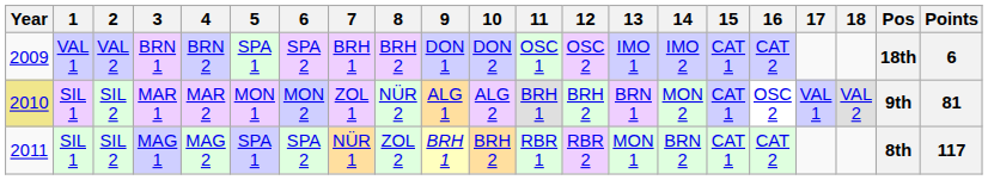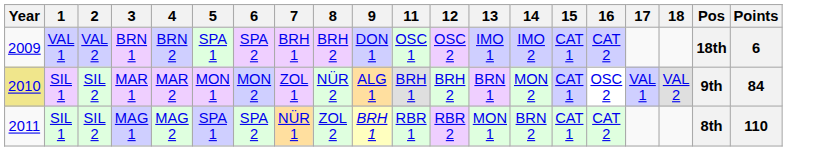 <table class="wikitable" style="text-align:center; font-size:85%">
 <tr>
 <th>Year</th>
 <th>1</th>
 <th>2</th>
 <th>3</th>
 <th>4</th>
 <th>5</th>
 <th>6</th>
 <th>7</th>
 <th>8</th>
 <th>9</th>
-<th>10</th>
 <th>11</th>
 <th>12</th>
 <th>13</th>
 <th>14</th>
 <th>15</th>
 <th>16</th>
 <th>17</th>
 <th>18</th>
 <th>Pos</th>
 <th>Points</th>
 </tr>
 <tr>
 <td><a href='#'>2009</a></td>
 <td style="background:#CFCFFF;"><a href='#'>VAL<br>1</a><br></td>
 <td style="background:#CFCFFF;"><a href='#'>VAL<br>2</a><br></td>
 <td style="background:#EFCFFF;"><a href='#'>BRN<br>1</a><br></td>
 <td style="background:#CFCFFF;"><a href='#'>BRN<br>2</a><br></td>
 <td style="background:#DFFFDF;"><a href='#'>SPA<br>1</a><br></td>
 <td style="background:#EFCFFF;"><a href='#'>SPA<br>2</a><br></td>
 <td style="background:#EFCFFF;"><a href='#'>BRH<br>1</a><br></td>
 <td style="background:#EFCFFF;"><a href='#'>BRH<br>2</a><br></td>
 <td style="background:#CFCFFF;"><a href='#'>DON<br>1</a><br></td>
-<td style="background:#CFCFFF;"><a href='#'>DON<br>2</a><br></td>
 <td style="background:#DFFFDF;"><a href='#'>OSC<br>1</a><br></td>
 <td style="background:#EFCFFF;"><a href='#'>OSC<br>2</a><br></td>
 <td style="background:#CFCFFF;"><a href='#'>IMO<br>1</a><br></td>
 <td style="background:#CFCFFF;"><a href='#'>IMO<br>2</a><br></td>
 <td style="background:#CFCFFF;"><a href='#'>CAT<br>1</a><br></td>
 <td style="background:#CFCFFF;"><a href='#'>CAT<br>2</a><br></td>
 <td></td>
 <td></td>
 <th>18th</th>
 <th>6</th>
 </tr>
 <tr>
 <td style="background: khaki;"><a href='#'>2010</a></td>
 <td style="background:#EFCFFF;"><a href='#'>SIL<br>1</a><br></td>
 <td style="background:#DFFFDF;"><a href='#'>SIL<br>2</a><br></td>
 <td style="background:#EFCFFF;"><a href='#'>MAR<br>1</a><br></td>
 <td style="background:#EFCFFF;"><a href='#'>MAR<br>2</a><br></td>
 <td style="background:#EFCFFF;"><a href='#'>MON<br>1</a><br></td>
 <td style="background:#CFCFFF;"><a href='#'>MON<br>2</a><br></td>
 <td style="background:#EFCFFF;"><a href='#'>ZOL<br>1</a><br></td>
 <td style="background:#DFFFDF;"><a href='#'>NÜR<br>2</a><br></td>
 <td style="background:#FFDF9F;"><a href='#'>ALG<br>1</a><br></td>
-<td style="background:#EFCFFF;"><a href='#'>ALG<br>2</a><br></td>
 <td style="background:#DFDFDF;"><a href='#'>BRH<br>1</a><br></td>
 <td style="background:#DFFFDF;"><a href='#'>BRH<br>2</a><br></td>
 <td style="background:#EFCFFF;"><a href='#'>BRN<br>1</a><br></td>
 <td style="background:#DFFFDF;"><a href='#'>MON<br>2</a><br></td>
 <td style="background:#CFCFFF;"><a href='#'>CAT<br>1</a><br></td>
 <td style="background:#FFFFFF;"><a href='#'>OSC<br>2</a><br></td>
 <td style="background:#CFCFFF;"><a href='#'>VAL<br>1</a><br></td>
 <td style="background:#DFDFDF;"><a href='#'>VAL<br>2</a><br></td>
 <th>9th</th>
-<th>81</th>
+<th>84</th>
 </tr>
 <tr>
 <td><a href='#'>2011</a></td>
 <td style="background:#DFFFDF;"><a href='#'>SIL<br>1</a><br></td>
 <td style="background:#DFFFDF;"><a href='#'>SIL<br>2</a><br></td>
 <td style="background:#CFCFFF;"><a href='#'>MAG<br>1</a><br></td>
 <td style="background:#DFFFDF;"><a href='#'>MAG<br>2</a><br></td>
 <td style="background:#CFCFFF;"><a href='#'>SPA<br>1</a><br></td>
 <td style="background:#DFFFDF;"><a href='#'>SPA<br>2</a><br></td>
 <td style="background:#FFDF9F;"><a href='#'>NÜR<br>1</a><br></td>
 <td style="background:#DFFFDF;"><a href='#'>ZOL<br>2</a><br></td>
 <td style="background:#FFFFBF;"><em><a href='#'>BRH<br>1</a></em><br></td>
-<td style="background:#FFDF9F;"><a href='#'>BRH<br>2</a><br></td>
 <td style="background:#DFFFDF;"><a href='#'>RBR<br>1</a><br></td>
 <td style="background:#EFCFFF;"><a href='#'>RBR<br>2</a><br></td>
 <td style="background:#DFFFDF;"><a href='#'>MON<br>1</a><br></td>
 <td style="background:#DFFFDF;"><a href='#'>BRN<br>2</a><br></td>
 <td style="background:#DFFFDF;"><a href='#'>CAT<br>1</a><br></td>
 <td style="background:#DFFFDF;"><a href='#'>CAT<br>2</a><br></td>
 <td></td>
 <td></td>
 <th>8th</th>
-<th>117</th>
+<th>110</th>
 </tr>
 </table>
